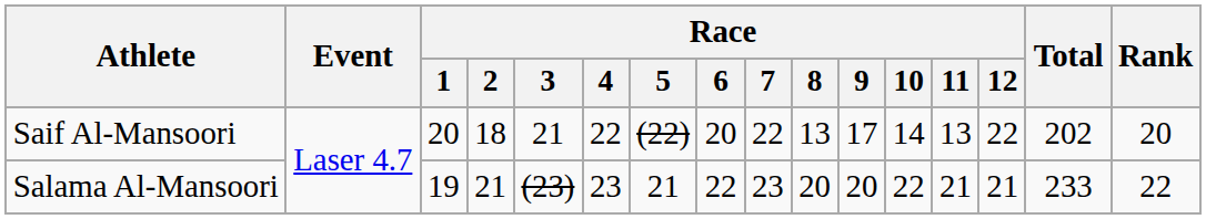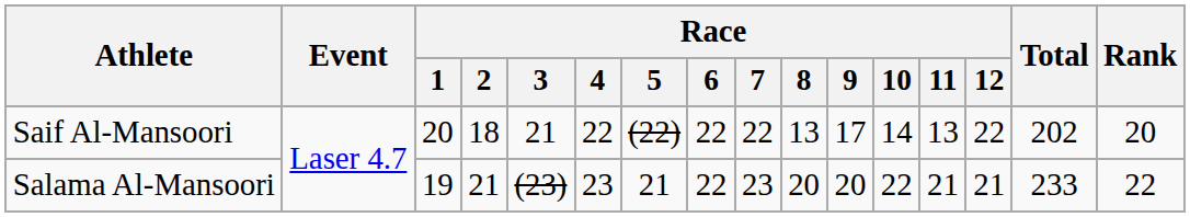 <table class=wikitable style=font-size:90%;text-align:center>
 <tr>
 <th rowspan="2">Athlete</th>
 <th rowspan="2">Event</th>
 <th colspan=12>Race</th>
 <th rowspan=2>Total</th>
 <th rowspan=2>Rank</th>
 </tr>
 <tr style="font-size:95%">
 <th>1</th>
 <th>2</th>
 <th>3</th>
 <th>4</th>
 <th>5</th>
 <th>6</th>
 <th>7</th>
 <th>8</th>
 <th>9</th>
 <th>10</th>
 <th>11</th>
 <th>12</th>
 </tr>
 <tr>
 <td align=left>Saif Al-Mansoori</td>
 <td align=left rowspan=2><a href='#'>Laser 4.7</a></td>
 <td>20</td>
 <td>18</td>
 <td>21</td>
 <td>22</td>
 <td><s>(22)</s></td>
-<td>20</td>
+<td>22</td>
 <td>22</td>
 <td>13</td>
 <td>17</td>
 <td>14</td>
 <td>13</td>
 <td>22</td>
 <td>202</td>
 <td>20</td>
 </tr>
 <tr>
 <td align=left>Salama Al-Mansoori</td>
 <td>19</td>
 <td>21</td>
 <td><s>(23)</s></td>
 <td>23</td>
 <td>21</td>
 <td>22</td>
 <td>23</td>
 <td>20</td>
 <td>20</td>
 <td>22</td>
 <td>21</td>
 <td>21</td>
 <td>233</td>
 <td>22</td>
 </tr>
 </table>
